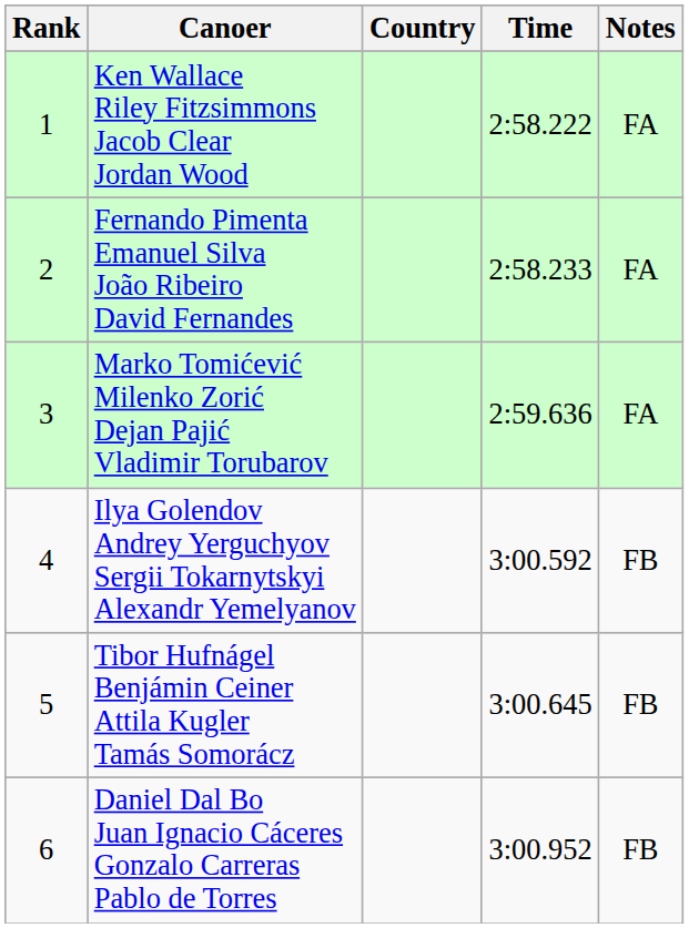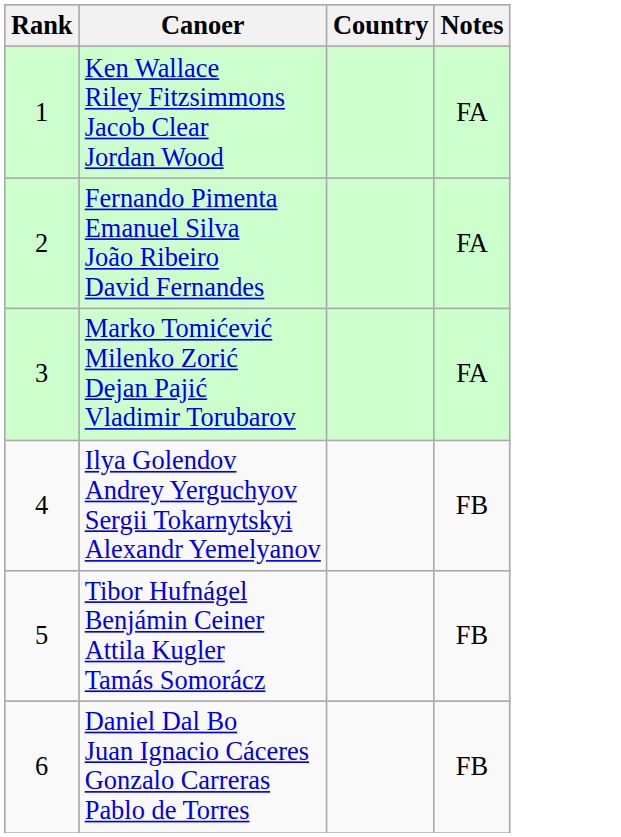 <table class="wikitable" style="text-align:center;">
 <tr>
 <th>Rank</th>
 <th>Canoer</th>
 <th>Country</th>
-<th>Time</th>
 <th>Notes</th>
 </tr>
 <tr bgcolor=ccffcc>
 <td>1</td>
 <td align="left"><a href='#'>Ken Wallace</a><br><a href='#'>Riley Fitzsimmons</a><br><a href='#'>Jacob Clear</a><br><a href='#'>Jordan Wood</a></td>
 <td align="left"></td>
-<td>2:58.222</td>
 <td>FA</td>
 </tr>
 <tr bgcolor=ccffcc>
 <td>2</td>
 <td align="left"><a href='#'>Fernando Pimenta</a><br><a href='#'>Emanuel Silva</a><br><a href='#'>João Ribeiro</a><br><a href='#'>David Fernandes</a></td>
 <td align="left"></td>
-<td>2:58.233</td>
 <td>FA</td>
 </tr>
 <tr bgcolor=ccffcc>
 <td>3</td>
 <td align="left"><a href='#'>Marko Tomićević</a><br><a href='#'>Milenko Zorić</a><br><a href='#'>Dejan Pajić</a><br><a href='#'>Vladimir Torubarov</a></td>
 <td align="left"></td>
-<td>2:59.636</td>
 <td>FA</td>
 </tr>
 <tr>
 <td>4</td>
 <td align="left"><a href='#'>Ilya Golendov</a><br><a href='#'>Andrey Yerguchyov</a><br><a href='#'>Sergii Tokarnytskyi</a><br><a href='#'>Alexandr Yemelyanov</a></td>
 <td align="left"></td>
-<td>3:00.592</td>
 <td>FB</td>
 </tr>
 <tr>
 <td>5</td>
 <td align="left"><a href='#'>Tibor Hufnágel</a><br><a href='#'>Benjámin Ceiner</a><br><a href='#'>Attila Kugler</a><br><a href='#'>Tamás Somorácz</a></td>
 <td align="left"></td>
-<td>3:00.645</td>
 <td>FB</td>
 </tr>
 <tr>
 <td>6</td>
 <td align="left"><a href='#'>Daniel Dal Bo</a><br><a href='#'>Juan Ignacio Cáceres</a><br><a href='#'>Gonzalo Carreras</a><br><a href='#'>Pablo de Torres</a></td>
 <td align="left"></td>
-<td>3:00.952</td>
 <td>FB</td>
 </tr>
 </table>
